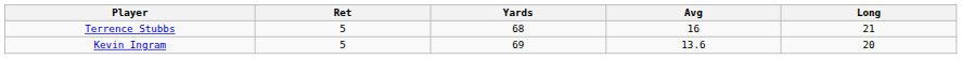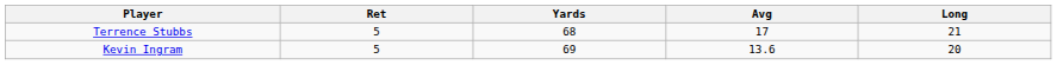 <table class="wikitable sortable">
 <tr>
 <th bgcolor="#DDDDFF" width="10%">Player</th>
 <th bgcolor="#DDDDFF" width="7%">Ret</th>
 <th bgcolor="#DDDDFF" width="7%">Yards</th>
 <th bgcolor="#DDDDFF" width="7%">Avg</th>
 <th bgcolor="#DDDDFF" width="7%">Long</th>
 </tr>
 <tr align="center">
 <td><a href='#'>Terrence Stubbs</a></td>
 <td>5</td>
 <td>68</td>
-<td>16</td>
+<td>17</td>
 <td>21</td>
 </tr>
 <tr align="center">
 <td><a href='#'>Kevin Ingram</a></td>
 <td>5</td>
 <td>69</td>
 <td>13.6</td>
 <td>20</td>
 </tr>
 </table>
